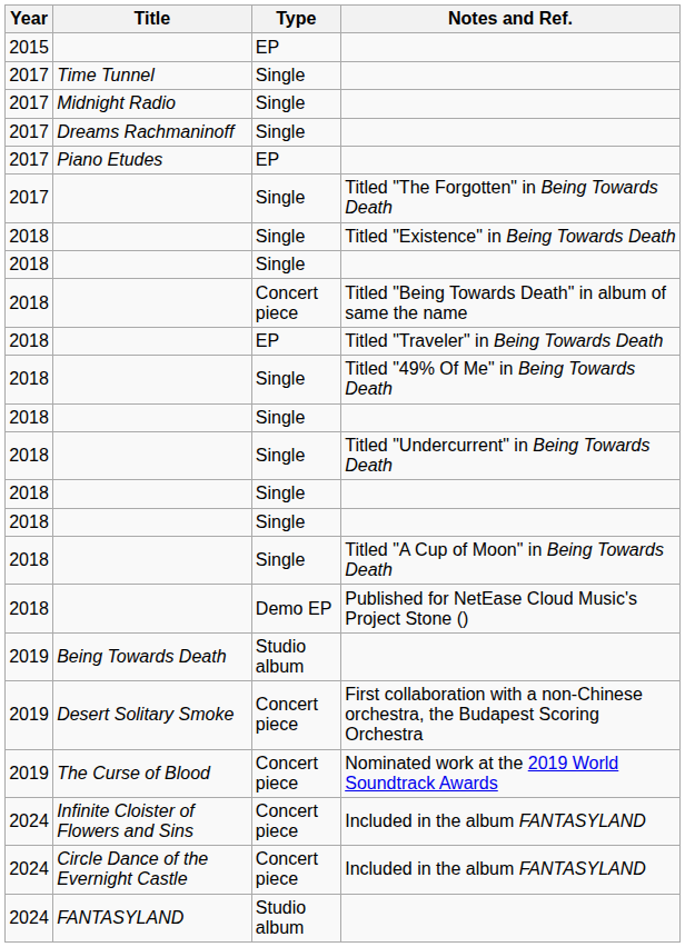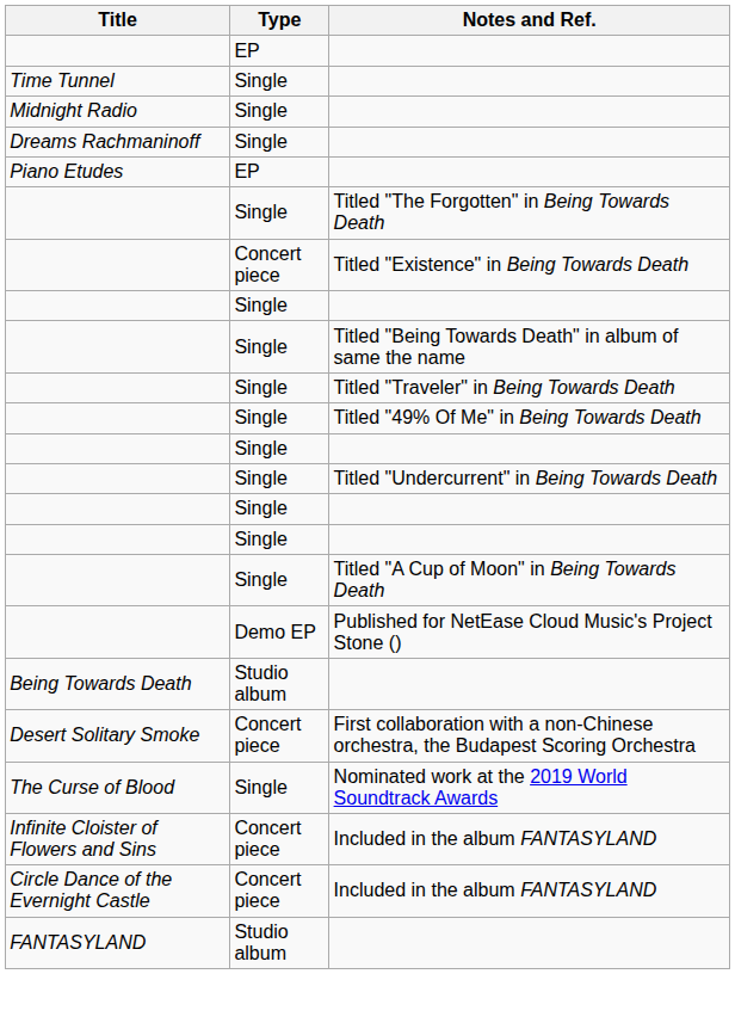 <table class="wikitable sortable">
 <tr>
-<th style="text-align:center">Year</th>
 <th style="text-align:center">Title</th>
 <th style="text-align:center">Type</th>
 <th class="unsortable" style="text-align:center">Notes and Ref.</th>
 </tr>
 <tr>
-<td>2015</td>
 <td><em></em></td>
 <td>EP</td>
 <td></td>
 </tr>
 <tr>
-<td>2017</td>
 <td><em>Time Tunnel</em></td>
 <td>Single</td>
 <td></td>
 </tr>
 <tr>
-<td>2017</td>
 <td><em>Midnight Radio</em></td>
 <td>Single</td>
 <td></td>
 </tr>
 <tr>
-<td>2017</td>
 <td><em>Dreams Rachmaninoff</em></td>
 <td>Single</td>
 <td></td>
 </tr>
 <tr>
-<td>2017</td>
 <td><em>Piano Etudes</em></td>
 <td>EP</td>
 <td></td>
 </tr>
 <tr>
-<td>2017</td>
 <td><em></em></td>
 <td>Single</td>
 <td>Titled "The Forgotten" in <em>Being Towards Death</em></td>
 </tr>
 <tr>
-<td>2018</td>
 <td><em></em></td>
-<td>Single</td>
+<td>Concert piece</td>
 <td>Titled "Existence" in <em>Being Towards Death</em></td>
 </tr>
 <tr>
-<td>2018</td>
 <td><em></em></td>
 <td>Single</td>
 <td></td>
 </tr>
 <tr>
-<td>2018</td>
 <td><em></em></td>
-<td>Concert piece</td>
+<td>Single</td>
 <td>Titled "Being Towards Death" in album of same the name</td>
 </tr>
 <tr>
-<td>2018</td>
 <td><em></em></td>
-<td>EP</td>
+<td>Single</td>
 <td>Titled "Traveler" in <em>Being Towards Death</em></td>
 </tr>
 <tr>
-<td>2018</td>
 <td><em></em></td>
 <td>Single</td>
 <td>Titled "49% Of Me" in <em>Being Towards Death</em></td>
 </tr>
 <tr>
-<td>2018</td>
 <td><em></em></td>
 <td>Single</td>
 <td></td>
 </tr>
 <tr>
-<td>2018</td>
 <td><em></em></td>
 <td>Single</td>
 <td>Titled  "Undercurrent" in <em>Being Towards Death</em></td>
 </tr>
 <tr>
-<td>2018</td>
 <td><em></em></td>
 <td>Single</td>
 <td></td>
 </tr>
 <tr>
-<td>2018</td>
 <td><em></em></td>
 <td>Single</td>
 <td></td>
 </tr>
 <tr>
-<td>2018</td>
 <td><em></em></td>
 <td>Single</td>
 <td>Titled "A Cup of Moon" in <em>Being Towards Death</em></td>
 </tr>
 <tr>
-<td>2018</td>
 <td><em></em></td>
 <td>Demo EP</td>
 <td>Published for NetEase Cloud Music's Project Stone ()</td>
 </tr>
 <tr>
-<td>2019</td>
 <td><em>Being Towards Death</em></td>
 <td>Studio album</td>
 <td></td>
 </tr>
 <tr>
-<td>2019</td>
 <td><em>Desert Solitary Smoke</em></td>
 <td>Concert piece</td>
 <td>First collaboration with a non-Chinese orchestra, the Budapest Scoring Orchestra</td>
 </tr>
 <tr>
-<td>2019</td>
 <td><em>The Curse of Blood</em></td>
-<td>Concert piece</td>
+<td>Single</td>
 <td>Nominated work at the <a href='#'>2019 World Soundtrack Awards</a></td>
 </tr>
 <tr>
-<td>2024</td>
 <td><em>Infinite Cloister of Flowers and Sins</em></td>
 <td>Concert piece</td>
 <td>Included in the album <em>FANTASYLAND</em></td>
 </tr>
 <tr>
-<td>2024</td>
 <td><em>Circle Dance of the Evernight Castle</em></td>
 <td>Concert piece</td>
 <td>Included in the album <em>FANTASYLAND</em></td>
 </tr>
 <tr>
-<td>2024</td>
 <td><em>FANTASYLAND</em></td>
 <td>Studio album</td>
 <td></td>
 </tr>
 </table>
